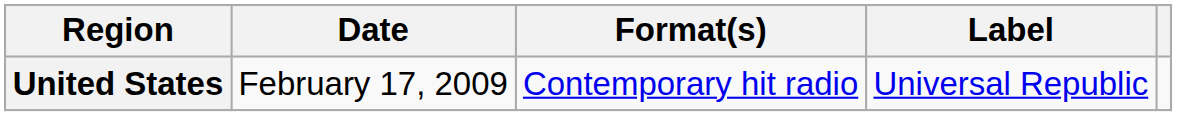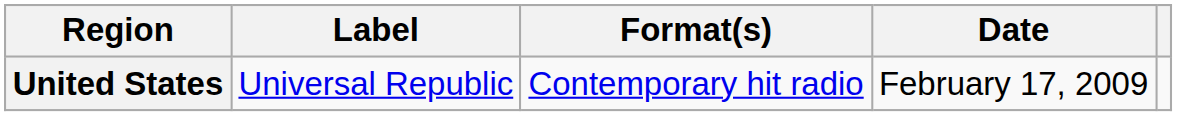 <table class="wikitable plainrowheaders">
 <tr>
 <th scope="col">Region</th>
+<th scope="col">Label</th>
+<th scope="col">Format(s)</th>
 <th scope="col">Date</th>
-<th scope="col">Format(s)</th>
-<th scope="col">Label</th>
 <th scope="col"></th>
 </tr>
 <tr>
 <th scope="row">United States</th>
+<td><a href='#'>Universal Republic</a></td>
+<td><a href='#'>Contemporary hit radio</a></td>
 <td>February 17, 2009</td>
-<td><a href='#'>Contemporary hit radio</a></td>
-<td><a href='#'>Universal Republic</a></td>
 <td></td>
 </tr>
 </table>
